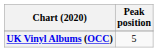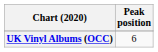 <table class="wikitable sortable plainrowheaders" style="text-align:center">
 <tr>
 <th scope="col">Chart (2020)</th>
 <th scope="col">Peak<br>position</th>
 </tr>
 <tr>
 </tr>
 <tr>
 </tr>
 <tr>
 </tr>
 <tr>
 </tr>
 <tr>
 </tr>
 <tr>
 <th scope="row"><a href='#'>UK Vinyl Albums</a> (<a href='#'>OCC</a>)</th>
-<td>5</td>
+<td>6</td>
 </tr>
 </table>
